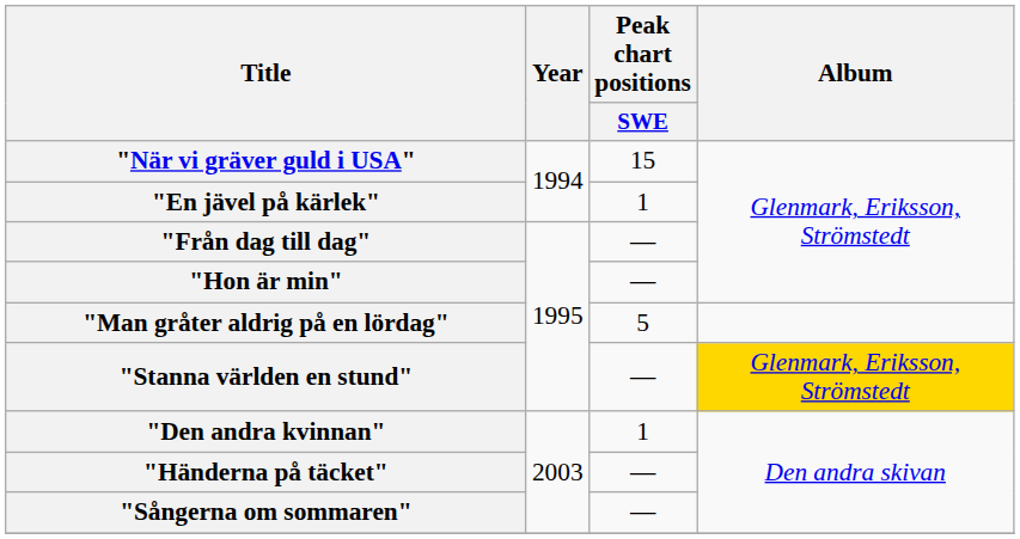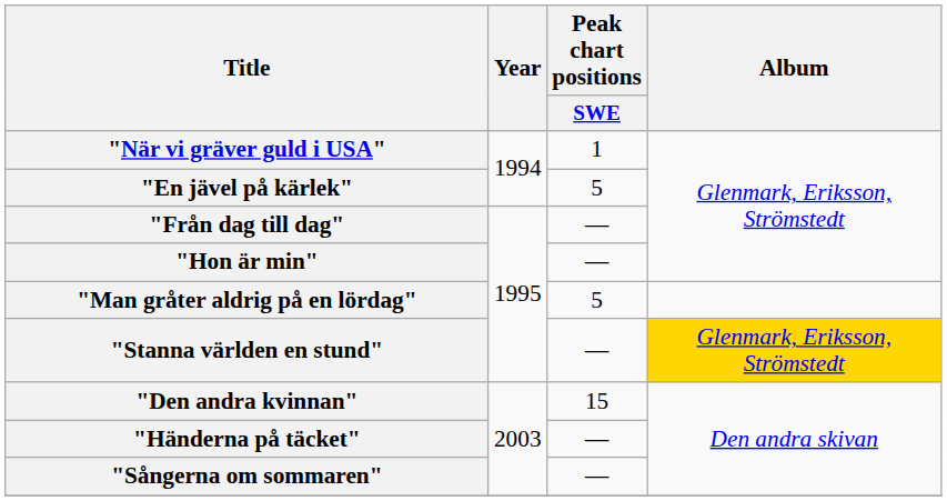 <table class="wikitable plainrowheaders" style="text-align:center;">
 <tr>
 <th scope="col" rowspan="2" style="width:20em;">Title</th>
 <th scope="col" rowspan="2" style="width:1em;">Year</th>
 <th scope="col" colspan="1">Peak chart positions</th>
 <th scope="col" rowspan="2" style="width:12em;">Album</th>
 </tr>
 <tr>
 <th scope="col" style="width:2.6em; font-size:90%;"><a href='#'>SWE</a><br></th>
 </tr>
 <tr>
 <th scope="row">"<a href='#'>När vi gräver guld i USA</a>"</th>
 <td rowspan="2">1994</td>
-<td>15</td>
+<td>1</td>
 <td rowspan="4"><em><a href='#'>Glenmark, Eriksson, Strömstedt</a></em></td>
 </tr>
 <tr>
 <th scope="row">"En jävel på kärlek"</th>
-<td>1</td>
+<td>5</td>
 </tr>
 <tr>
 <th scope="row">"Från dag till dag"</th>
 <td rowspan="4">1995</td>
 <td>—</td>
 </tr>
 <tr>
 <th scope="row">"Hon är min"</th>
 <td>—</td>
 </tr>
 <tr>
 <th scope="row">"Man gråter aldrig på en lördag"</th>
 <td>5</td>
 <td></td>
 </tr>
 <tr>
 <th scope="row">"Stanna världen en stund"</th>
 <td>—</td>
 <td style="background: gold;"><em><a href='#'>Glenmark, Eriksson, Strömstedt</a></em></td>
 </tr>
 <tr>
 <th scope="row">"Den andra kvinnan"</th>
 <td rowspan="3">2003</td>
-<td>1</td>
+<td>15</td>
 <td rowspan="3"><em><a href='#'>Den andra skivan</a></em></td>
 </tr>
 <tr>
 <th scope="row">"Händerna på täcket"</th>
 <td>—</td>
 </tr>
 <tr>
 <th scope="row">"Sångerna om sommaren"</th>
 <td>—</td>
 </tr>
 <tr>
 </tr>
 </table>
